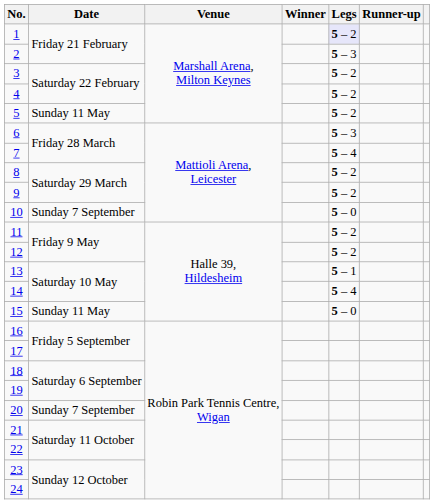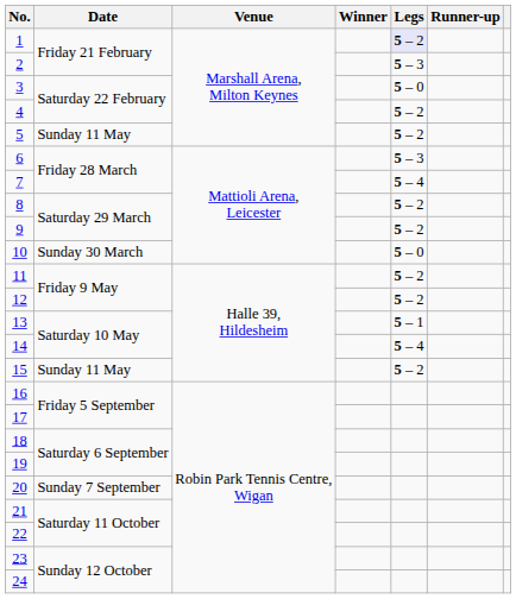 <table class="wikitable">
 <tr>
 <th>No.</th>
 <th>Date</th>
 <th>Venue</th>
 <th>Winner</th>
 <th>Legs</th>
 <th>Runner-up</th>
 <th></th>
 </tr>
 <tr>
 <td align=center><a href='#'>1</a></td>
 <td align=left rowspan="2">Friday 21 February</td>
 <td align="center" rowspan="5"><a href='#'>Marshall Arena</a>,<br> <a href='#'>Milton Keynes</a></td>
 <td align="right"></td>
 <td align="center" style="background: lavender;"><strong>5</strong> – 2</td>
 <td></td>
 <td align="center"></td>
 </tr>
 <tr>
 <td align=center><a href='#'>2</a></td>
 <td align="right"></td>
 <td align="center"><strong>5</strong> – 3</td>
 <td></td>
 <td align="center"></td>
 </tr>
 <tr>
 <td align=center><a href='#'>3</a></td>
 <td align=left rowspan="2">Saturday 22 February</td>
 <td align="right"></td>
-<td align="center"><strong>5</strong> – 2</td>
+<td align="center"><strong>5</strong> – 0</td>
 <td></td>
 <td align="center"></td>
 </tr>
 <tr>
 <td align=center><a href='#'>4</a></td>
 <td align="right"></td>
 <td align="center"><strong>5</strong> – 2</td>
 <td></td>
 <td align="center"></td>
 </tr>
 <tr>
 <td align=center><a href='#'>5</a></td>
 <td align=left>Sunday 11 May</td>
 <td align="right"></td>
 <td align="center"><strong>5</strong> – 2</td>
 <td></td>
 <td align="center"></td>
 </tr>
 <tr>
 <td align=center><a href='#'>6</a></td>
 <td align=left rowspan="2">Friday 28 March</td>
 <td align="center" rowspan="5"><a href='#'>Mattioli Arena</a>,<br> <a href='#'>Leicester</a></td>
 <td align="right"></td>
 <td align="center"><strong>5</strong> – 3</td>
 <td></td>
 <td align="center"></td>
 </tr>
 <tr>
 <td align=center><a href='#'>7</a></td>
 <td align="right"></td>
 <td align="center"><strong>5</strong> – 4</td>
 <td></td>
 <td align="center"></td>
 </tr>
 <tr>
 <td align=center><a href='#'>8</a></td>
 <td align=left rowspan="2">Saturday 29 March</td>
 <td align="right"></td>
 <td align="center"><strong>5</strong> – 2</td>
 <td></td>
 <td align="center"></td>
 </tr>
 <tr>
 <td align=center><a href='#'>9</a></td>
 <td align="right"></td>
 <td align="center"><strong>5</strong> – 2</td>
 <td></td>
 <td align="center"></td>
 </tr>
 <tr>
 <td align=center><a href='#'>10</a></td>
-<td align=left>Sunday 7 September</td>
+<td align=left>Sunday 30 March</td>
 <td align="right"></td>
 <td align="center"><strong>5</strong> – 0</td>
 <td></td>
 <td align="center"></td>
 </tr>
 <tr>
 <td align=center><a href='#'>11</a></td>
 <td align=left rowspan="2">Friday 9 May</td>
 <td align="center" rowspan="5">Halle 39,<br> <a href='#'>Hildesheim</a></td>
 <td align="right"></td>
 <td align="center"><strong>5</strong> – 2</td>
 <td></td>
 <td align="center"></td>
 </tr>
 <tr>
 <td align=center><a href='#'>12</a></td>
 <td align="right"></td>
 <td align="center"><strong>5</strong> – 2</td>
 <td></td>
 <td align="center"></td>
 </tr>
 <tr>
 <td align=center><a href='#'>13</a></td>
 <td align=left rowspan="2">Saturday 10 May</td>
 <td align="right"></td>
 <td align="center"><strong>5</strong> – 1</td>
 <td></td>
 <td align="center"></td>
 </tr>
 <tr>
 <td align=center><a href='#'>14</a></td>
 <td align="right"></td>
 <td align="center"><strong>5</strong> – 4</td>
 <td></td>
 <td align="center"></td>
 </tr>
 <tr>
 <td align=center><a href='#'>15</a></td>
 <td align=left>Sunday 11 May</td>
 <td align="right"></td>
-<td align="center"><strong>5</strong> – 0</td>
+<td align="center"><strong>5</strong> – 2</td>
 <td></td>
 <td align="center"></td>
 </tr>
 <tr>
 <td align=center><a href='#'>16</a></td>
 <td align=left rowspan="2">Friday 5 September</td>
 <td align="center" rowspan="9">Robin Park Tennis Centre,<br> <a href='#'>Wigan</a></td>
 <td align="right"></td>
 <td align="center"></td>
 <td></td>
 <td align="center"></td>
 </tr>
 <tr>
 <td align=center><a href='#'>17</a></td>
 <td align="right"></td>
 <td align="center"></td>
 <td></td>
 <td align="center"></td>
 </tr>
 <tr>
 <td align=center><a href='#'>18</a></td>
 <td align=left rowspan="2">Saturday 6 September</td>
 <td align="right"></td>
 <td align="center"></td>
 <td></td>
 <td align="center"></td>
 </tr>
 <tr>
 <td align=center><a href='#'>19</a></td>
 <td align="right"></td>
 <td align="center"></td>
 <td></td>
 <td align="center"></td>
 </tr>
 <tr>
 <td align=center><a href='#'>20</a></td>
 <td align=left>Sunday 7 September</td>
 <td align="right"></td>
 <td align="center"></td>
 <td></td>
 <td align="center"></td>
 </tr>
 <tr>
 <td align=center><a href='#'>21</a></td>
 <td align=left rowspan="2">Saturday 11 October</td>
 <td align="right"></td>
 <td align="center"></td>
 <td></td>
 <td align="center"></td>
 </tr>
 <tr>
 <td align=center><a href='#'>22</a></td>
 <td align="right"></td>
 <td align="center"></td>
 <td></td>
 <td align="center"></td>
 </tr>
 <tr>
 <td align=center><a href='#'>23</a></td>
 <td align=left rowspan="2">Sunday 12 October</td>
 <td align="right"></td>
 <td align="center"></td>
 <td></td>
 <td align="center"></td>
 </tr>
 <tr>
 <td align=center><a href='#'>24</a></td>
 <td align="right"></td>
 <td align="center"></td>
 <td></td>
 <td align="center"></td>
 </tr>
 </table>
